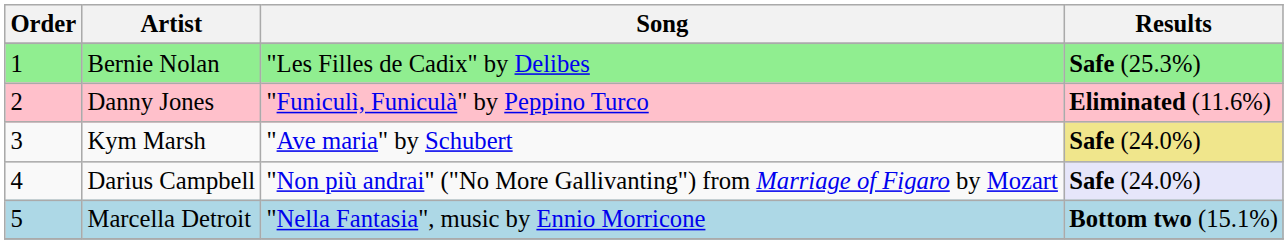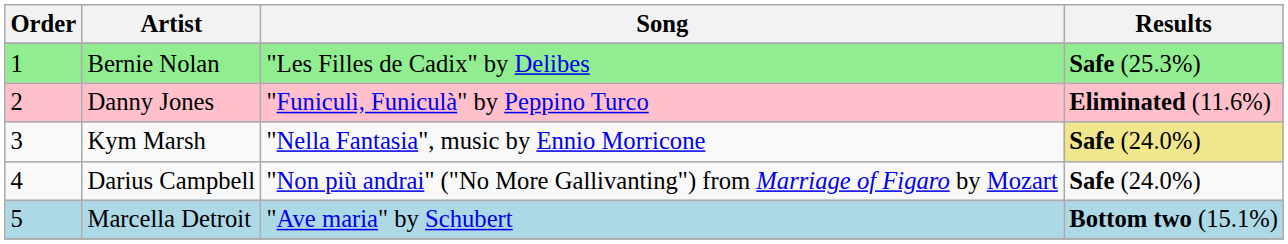 <table class="wikitable">
 <tr>
 <th>Order</th>
 <th>Artist</th>
 <th>Song</th>
 <th>Results</th>
 </tr>
 <tr>
 </tr>
 <tr bgcolor="lightgreen">
 <td>1</td>
 <td>Bernie Nolan</td>
 <td>"Les Filles de Cadix" by <a href='#'>Delibes</a></td>
 <td><strong>Safe</strong> (25.3%)</td>
 </tr>
 <tr bgcolor="#FFC0CB">
 <td>2</td>
 <td>Danny Jones</td>
 <td>"<a href='#'>Funiculì, Funiculà</a>" by <a href='#'>Peppino Turco</a></td>
 <td><strong>Eliminated</strong> (11.6%)</td>
 </tr>
 <tr>
 <td>3</td>
 <td>Kym Marsh</td>
-<td>"<a href='#'>Ave maria</a>" by <a href='#'>Schubert</a></td>
+<td>"<a href='#'>Nella Fantasia</a>", music by <a href='#'>Ennio Morricone</a></td>
 <td style="background: khaki;"><strong>Safe</strong> (24.0%)</td>
 </tr>
 <tr>
 <td>4</td>
 <td>Darius Campbell</td>
 <td>"<a href='#'>Non più andrai</a>" ("No More Gallivanting") from <em><a href='#'>Marriage of Figaro</a></em> by <a href='#'>Mozart</a></td>
-<td style="background: lavender;"><strong>Safe</strong> (24.0%)</td>
+<td><strong>Safe</strong> (24.0%)</td>
 </tr>
 <tr bgcolor="lightblue">
 <td>5</td>
 <td>Marcella Detroit</td>
-<td>"<a href='#'>Nella Fantasia</a>", music by <a href='#'>Ennio Morricone</a></td>
+<td>"<a href='#'>Ave maria</a>" by <a href='#'>Schubert</a></td>
 <td><strong>Bottom two</strong> (15.1%)</td>
 </tr>
 <tr>
 </tr>
 </table>
